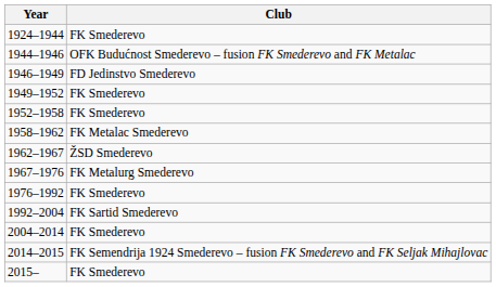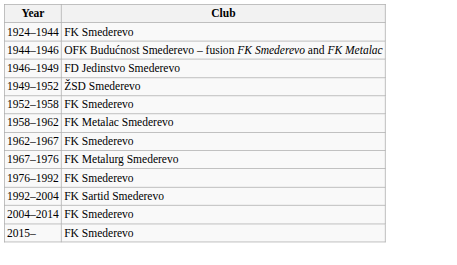 <table class="wikitable">
 <tr>
 <th>Year</th>
 <th>Club</th>
 </tr>
 <tr>
 <td>1924–1944</td>
 <td>FK Smederevo</td>
 </tr>
 <tr>
 <td>1944–1946</td>
 <td>OFK Budućnost Smederevo – fusion <em>FK Smederevo</em> and <em>FK Metalac</em></td>
 </tr>
 <tr>
 <td>1946–1949</td>
 <td>FD Jedinstvo Smederevo</td>
 </tr>
 <tr>
 <td>1949–1952</td>
-<td>FK Smederevo</td>
+<td>ŽSD Smederevo</td>
 </tr>
 <tr>
 <td>1952–1958</td>
 <td>FK Smederevo</td>
 </tr>
 <tr>
 <td>1958–1962</td>
 <td>FK Metalac Smederevo</td>
 </tr>
 <tr>
 <td>1962–1967</td>
-<td>ŽSD Smederevo</td>
+<td>FK Smederevo</td>
 </tr>
 <tr>
 <td>1967–1976</td>
 <td>FK Metalurg Smederevo</td>
 </tr>
 <tr>
 <td>1976–1992</td>
 <td>FK Smederevo</td>
 </tr>
 <tr>
 <td>1992–2004</td>
 <td>FK Sartid Smederevo</td>
 </tr>
 <tr>
 <td>2004–2014</td>
 <td>FK Smederevo</td>
 </tr>
 <tr>
-<td>2014–2015</td>
-<td>FK Semendrija 1924 Smederevo – fusion <em>FK Smederevo</em> and <em>FK Seljak Mihajlovac</em></td>
-</tr>
-<tr>
 <td>2015–</td>
 <td>FK Smederevo</td>
 </tr>
 </table>
